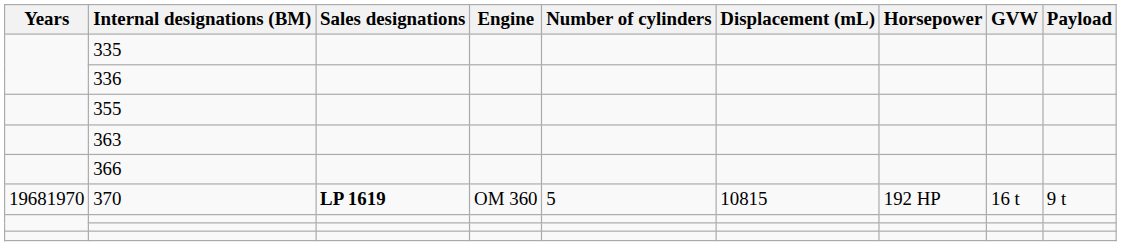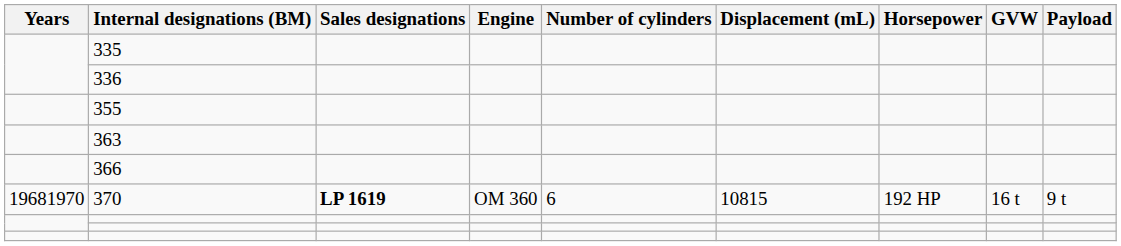 <table class="wikitable sortable" style="text-align: left;">
 <tr>
 <th>Years</th>
 <th>Internal designations (BM)</th>
 <th>Sales designations</th>
 <th>Engine</th>
 <th>Number of cylinders</th>
 <th>Displacement (mL)</th>
 <th>Horsepower</th>
 <th>GVW</th>
 <th>Payload</th>
 </tr>
 <tr>
 <td rowspan="2"></td>
 <td>335</td>
 <td></td>
 <td></td>
 <td></td>
 <td></td>
 <td></td>
 <td></td>
 <td></td>
 </tr>
 <tr>
 <td>336</td>
 <td></td>
 <td></td>
 <td></td>
 <td></td>
 <td></td>
 <td></td>
 <td></td>
 </tr>
 <tr>
 <td></td>
 <td>355</td>
 <td></td>
 <td></td>
 <td></td>
 <td></td>
 <td></td>
 <td></td>
 <td></td>
 </tr>
 <tr>
 <td></td>
 <td>363</td>
 <td></td>
 <td></td>
 <td></td>
 <td></td>
 <td></td>
 <td></td>
 <td></td>
 </tr>
 <tr>
 <td></td>
 <td>366</td>
 <td></td>
 <td></td>
 <td></td>
 <td></td>
 <td></td>
 <td></td>
 <td></td>
 </tr>
 <tr>
 <td>19681970</td>
 <td>370</td>
 <td><strong>LP 1619</strong></td>
 <td>OM 360</td>
-<td>5</td>
+<td>6</td>
 <td>10815</td>
 <td>192 HP</td>
 <td>16 t</td>
 <td>9 t</td>
 </tr>
 <tr>
 <td rowspan="2"></td>
 <td></td>
 <td></td>
 <td></td>
 <td></td>
 <td></td>
 <td></td>
 <td></td>
 <td></td>
 </tr>
 <tr>
 <td></td>
 <td></td>
 <td></td>
 <td></td>
 <td></td>
 <td></td>
 <td></td>
 <td></td>
 </tr>
 <tr>
 <td></td>
 <td></td>
 <td></td>
 <td></td>
 <td></td>
 <td></td>
 <td></td>
 <td></td>
 <td></td>
 </tr>
 </table>
